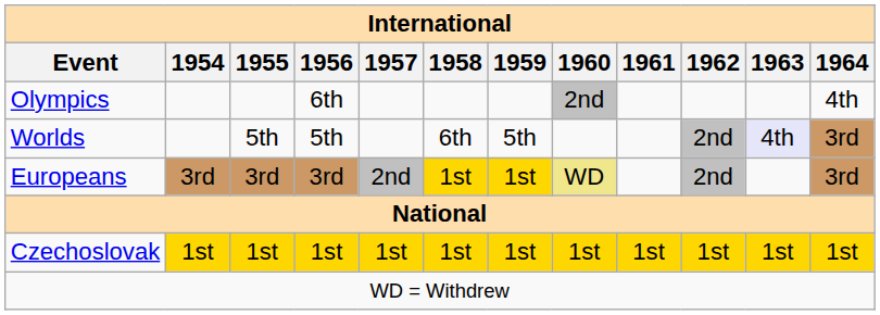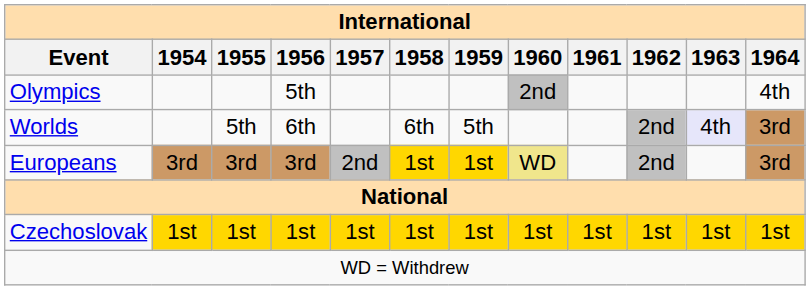 <table class="wikitable" style="text-align:center">
 <tr>
 <th style="background-color: #ffdead; " colspan=12 align=center><strong>International</strong></th>
 </tr>
 <tr>
 <th>Event</th>
 <th>1954</th>
 <th>1955</th>
 <th>1956</th>
 <th>1957</th>
 <th>1958</th>
 <th>1959</th>
 <th>1960</th>
 <th>1961</th>
 <th>1962</th>
 <th>1963</th>
 <th>1964</th>
 </tr>
 <tr>
 <td align=left><a href='#'>Olympics</a></td>
 <td></td>
 <td></td>
-<td>6th</td>
+<td>5th</td>
 <td></td>
 <td></td>
 <td></td>
 <td bgcolor=silver>2nd</td>
 <td></td>
 <td></td>
 <td></td>
 <td>4th</td>
 </tr>
 <tr>
 <td align=left><a href='#'>Worlds</a></td>
 <td></td>
 <td>5th</td>
-<td>5th</td>
+<td>6th</td>
 <td></td>
 <td>6th</td>
 <td>5th</td>
 <td></td>
 <td></td>
 <td bgcolor=silver>2nd</td>
 <td style="background: lavender;">4th</td>
 <td bgcolor=cc9966>3rd</td>
 </tr>
 <tr>
 <td align=left><a href='#'>Europeans</a></td>
 <td bgcolor=cc9966>3rd</td>
 <td bgcolor=cc9966>3rd</td>
 <td bgcolor=cc9966>3rd</td>
 <td bgcolor=silver>2nd</td>
 <td bgcolor=gold>1st</td>
 <td bgcolor=gold>1st</td>
 <td style="background: khaki;">WD</td>
 <td></td>
 <td bgcolor=silver>2nd</td>
 <td></td>
 <td bgcolor=cc9966>3rd</td>
 </tr>
 <tr>
 <th style="background-color: #ffdead; " colspan=12 align=center><strong>National</strong></th>
 </tr>
 <tr>
 <td align=left><a href='#'>Czechoslovak</a></td>
 <td bgcolor=gold>1st</td>
 <td bgcolor=gold>1st</td>
 <td bgcolor=gold>1st</td>
 <td bgcolor=gold>1st</td>
 <td bgcolor=gold>1st</td>
 <td bgcolor=gold>1st</td>
 <td bgcolor=gold>1st</td>
 <td bgcolor=gold>1st</td>
 <td bgcolor=gold>1st</td>
 <td bgcolor=gold>1st</td>
 <td bgcolor=gold>1st</td>
 </tr>
 <tr>
 <td colspan=12 align=center><small> WD = Withdrew </small></td>
 </tr>
 </table>
